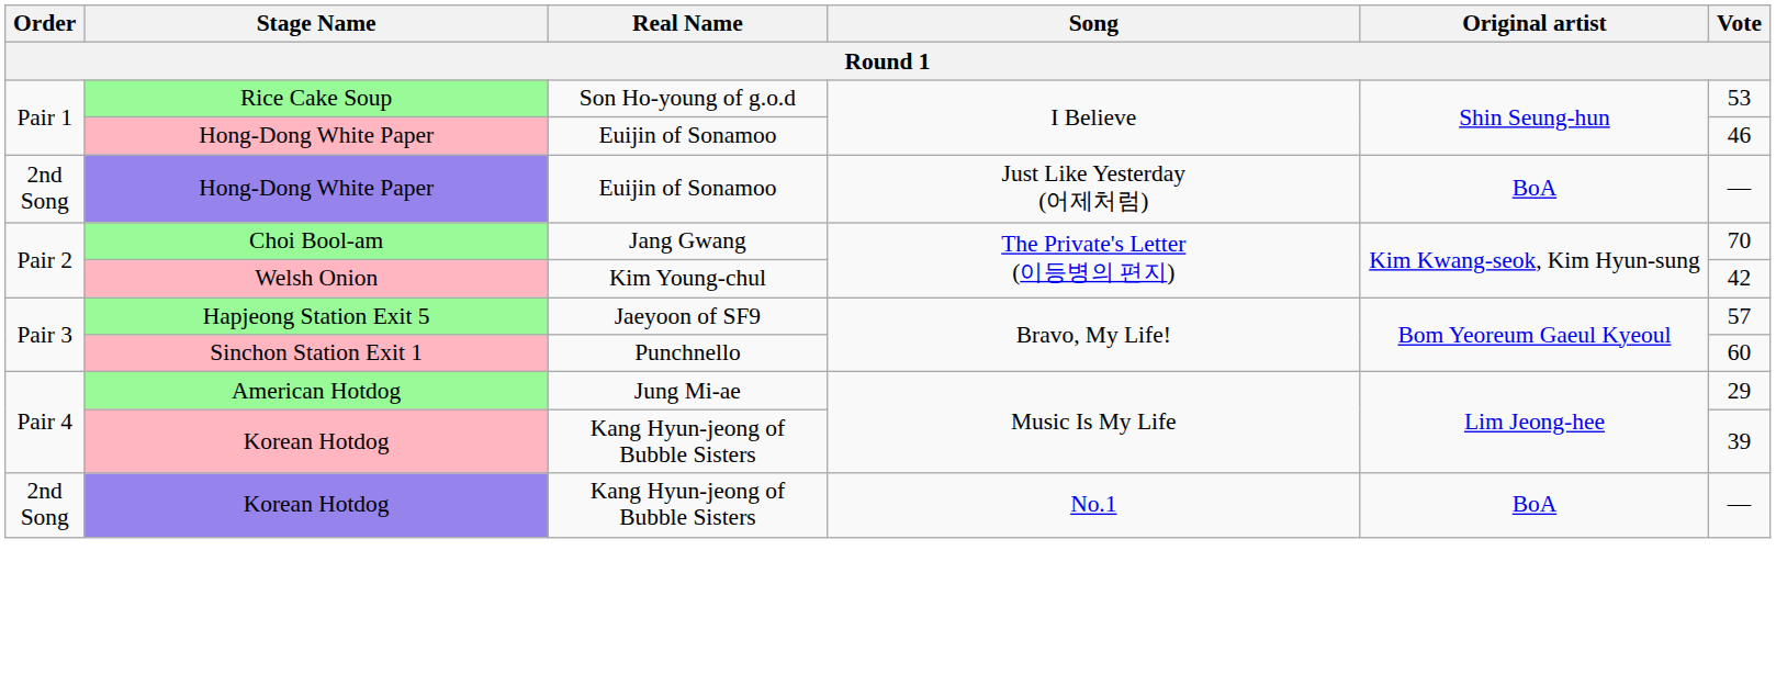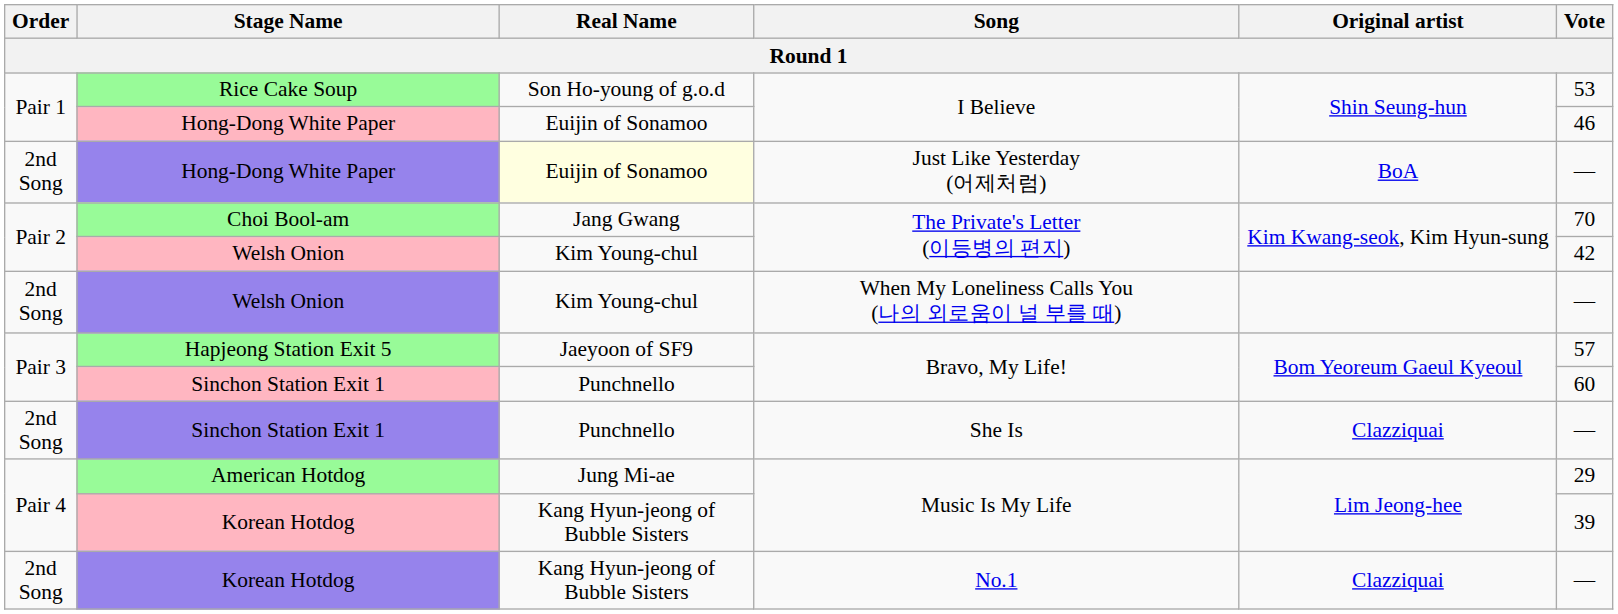 <table class="wikitable" style="text-align:center; width:95%;">
 <tr>
 <th style="width:1%;">Order</th>
 <th style="width:20%;">Stage Name</th>
 <th style="width:12%;">Real Name</th>
 <th style="width:23%;">Song</th>
 <th style="width:15%;">Original artist</th>
 <th style="width:1%;">Vote</th>
 </tr>
 <tr>
 <th colspan=6>Round 1</th>
 </tr>
 <tr>
 <td rowspan=2>Pair 1</td>
 <td bgcolor="palegreen">Rice Cake Soup</td>
 <td>Son Ho-young of g.o.d</td>
 <td rowspan=2>I Believe</td>
 <td rowspan=2><a href='#'>Shin Seung-hun</a></td>
 <td>53</td>
 </tr>
 <tr>
 <td bgcolor="lightpink">Hong-Dong White Paper</td>
 <td>Euijin of Sonamoo</td>
 <td>46</td>
 </tr>
 <tr>
 <td>2nd Song</td>
 <td bgcolor="#9683EC">Hong-Dong White Paper</td>
-<td>Euijin of Sonamoo</td>
+<td style="background: lightyellow;">Euijin of Sonamoo</td>
 <td>Just Like Yesterday<br>(어제처럼)</td>
 <td><a href='#'>BoA</a></td>
 <td>—</td>
 </tr>
 <tr>
 <td rowspan=2>Pair 2</td>
 <td bgcolor="palegreen">Choi Bool-am</td>
 <td>Jang Gwang</td>
 <td rowspan=2><a href='#'>The Private's Letter</a><br>(<a href='#'>이등병의 편지</a>)</td>
 <td rowspan=2><a href='#'>Kim Kwang-seok</a>, Kim Hyun-sung</td>
 <td>70</td>
 </tr>
 <tr>
 <td bgcolor="lightpink">Welsh Onion</td>
 <td>Kim Young-chul</td>
 <td>42</td>
 </tr>
 <tr>
+<td>2nd Song</td>
+<td bgcolor="#9683EC">Welsh Onion</td>
+<td>Kim Young-chul</td>
+<td>When My Loneliness Calls You<br>(<a href='#'>나의 외로움이 널 부를 때</a>)</td>
+<td></td>
+<td>—</td>
+</tr>
+<tr>
 <td rowspan=2>Pair 3</td>
 <td bgcolor="palegreen">Hapjeong Station Exit 5</td>
 <td>Jaeyoon of SF9</td>
 <td rowspan=2>Bravo, My Life!</td>
 <td rowspan=2><a href='#'>Bom Yeoreum Gaeul Kyeoul</a></td>
 <td>57</td>
 </tr>
 <tr>
 <td bgcolor="lightpink">Sinchon Station Exit 1</td>
 <td>Punchnello</td>
 <td>60</td>
+</tr>
+<tr>
+<td>2nd Song</td>
+<td bgcolor="#9683EC">Sinchon Station Exit 1</td>
+<td>Punchnello</td>
+<td>She Is</td>
+<td><a href='#'>Clazziquai</a></td>
+<td>—</td>
 </tr>
 <tr>
 <td rowspan=2>Pair 4</td>
 <td bgcolor="palegreen">American Hotdog</td>
 <td>Jung Mi-ae</td>
 <td rowspan=2>Music Is My Life</td>
 <td rowspan=2><a href='#'>Lim Jeong-hee</a></td>
 <td>29</td>
 </tr>
 <tr>
 <td bgcolor="lightpink">Korean Hotdog</td>
 <td>Kang Hyun-jeong of Bubble Sisters</td>
 <td>39</td>
 </tr>
 <tr>
 <td>2nd Song</td>
 <td bgcolor="#9683EC">Korean Hotdog</td>
 <td>Kang Hyun-jeong of Bubble Sisters</td>
 <td><a href='#'>No.1</a></td>
-<td><a href='#'>BoA</a></td>
+<td><a href='#'>Clazziquai</a></td>
 <td>—</td>
 </tr>
 </table>
